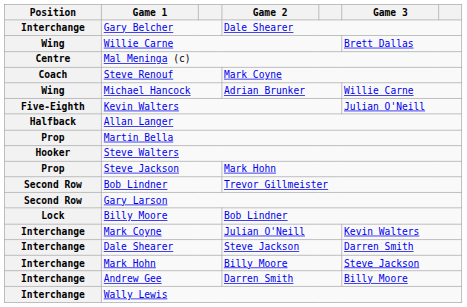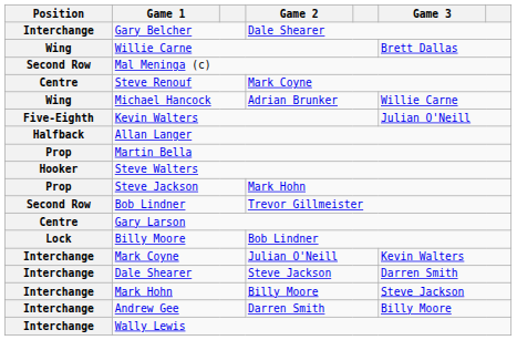 <table class="wikitable">
 <tr>
 <th style="width:125px;">Position</th>
 <th style="width:125px;">Game 1</th>
 <th style="width:25px;"></th>
 <th style="width:125px;">Game 2</th>
 <th style="width:25px;"></th>
 <th style="width:125px;">Game 3</th>
 <th style="width:25px;"></th>
 </tr>
 <tr>
 <th>Interchange</th>
 <td colspan="2"> <a href='#'>Gary Belcher</a></td>
 <td colspan="4"> <a href='#'>Dale Shearer</a></td>
 </tr>
 <tr>
 <th>Wing</th>
 <td colspan="4"> <a href='#'>Willie Carne</a></td>
 <td colspan="2"> <a href='#'>Brett Dallas</a></td>
 </tr>
 <tr>
-<th>Centre</th>
+<th>Second Row</th>
 <td colspan="6"> <a href='#'>Mal Meninga</a> (c)</td>
 </tr>
 <tr>
-<th>Coach</th>
+<th>Centre</th>
 <td colspan="2"> <a href='#'>Steve Renouf</a></td>
 <td colspan="4"> <a href='#'>Mark Coyne</a></td>
 </tr>
 <tr>
 <th>Wing</th>
 <td colspan="2"> <a href='#'>Michael Hancock</a></td>
 <td colspan="2"> <a href='#'>Adrian Brunker</a></td>
 <td colspan="2"> <a href='#'>Willie Carne</a></td>
 </tr>
 <tr>
 <th>Five-Eighth</th>
 <td colspan="4"> <a href='#'>Kevin Walters</a></td>
 <td colspan="2"> <a href='#'>Julian O'Neill</a></td>
 </tr>
 <tr>
 <th>Halfback</th>
 <td colspan="6"> <a href='#'>Allan Langer</a></td>
 </tr>
 <tr>
 <th>Prop</th>
 <td colspan="6"> <a href='#'>Martin Bella</a></td>
 </tr>
 <tr>
 <th>Hooker</th>
 <td colspan="6"> <a href='#'>Steve Walters</a></td>
 </tr>
 <tr>
 <th>Prop</th>
 <td colspan="2"> <a href='#'>Steve Jackson</a></td>
 <td colspan="4"> <a href='#'>Mark Hohn</a></td>
 </tr>
 <tr>
 <th>Second Row</th>
 <td colspan="2"> <a href='#'>Bob Lindner</a></td>
 <td colspan="4"> <a href='#'>Trevor Gillmeister</a></td>
 </tr>
 <tr>
-<th>Second Row</th>
+<th>Centre</th>
 <td colspan="6"> <a href='#'>Gary Larson</a></td>
 </tr>
 <tr>
 <th>Lock</th>
 <td colspan="2"> <a href='#'>Billy Moore</a></td>
 <td colspan="4"> <a href='#'>Bob Lindner</a></td>
 </tr>
 <tr>
 <th>Interchange</th>
 <td colspan="2"> <a href='#'>Mark Coyne</a></td>
 <td colspan="2"> <a href='#'>Julian O'Neill</a></td>
 <td colspan="2"> <a href='#'>Kevin Walters</a></td>
 </tr>
 <tr>
 <th>Interchange</th>
 <td colspan="2"> <a href='#'>Dale Shearer</a></td>
 <td colspan="2"> <a href='#'>Steve Jackson</a></td>
 <td colspan="2"> <a href='#'>Darren Smith</a></td>
 </tr>
 <tr>
 <th>Interchange</th>
 <td colspan="2"> <a href='#'>Mark Hohn</a></td>
 <td colspan="2"> <a href='#'>Billy Moore</a></td>
 <td colspan="2"> <a href='#'>Steve Jackson</a></td>
 </tr>
 <tr>
 <th>Interchange</th>
 <td colspan="2"> <a href='#'>Andrew Gee</a></td>
 <td colspan="2"> <a href='#'>Darren Smith</a></td>
 <td colspan="2"> <a href='#'>Billy Moore</a></td>
 </tr>
 <tr>
 <th>Interchange</th>
 <td colspan="6"> <a href='#'>Wally Lewis</a></td>
 </tr>
 </table>
